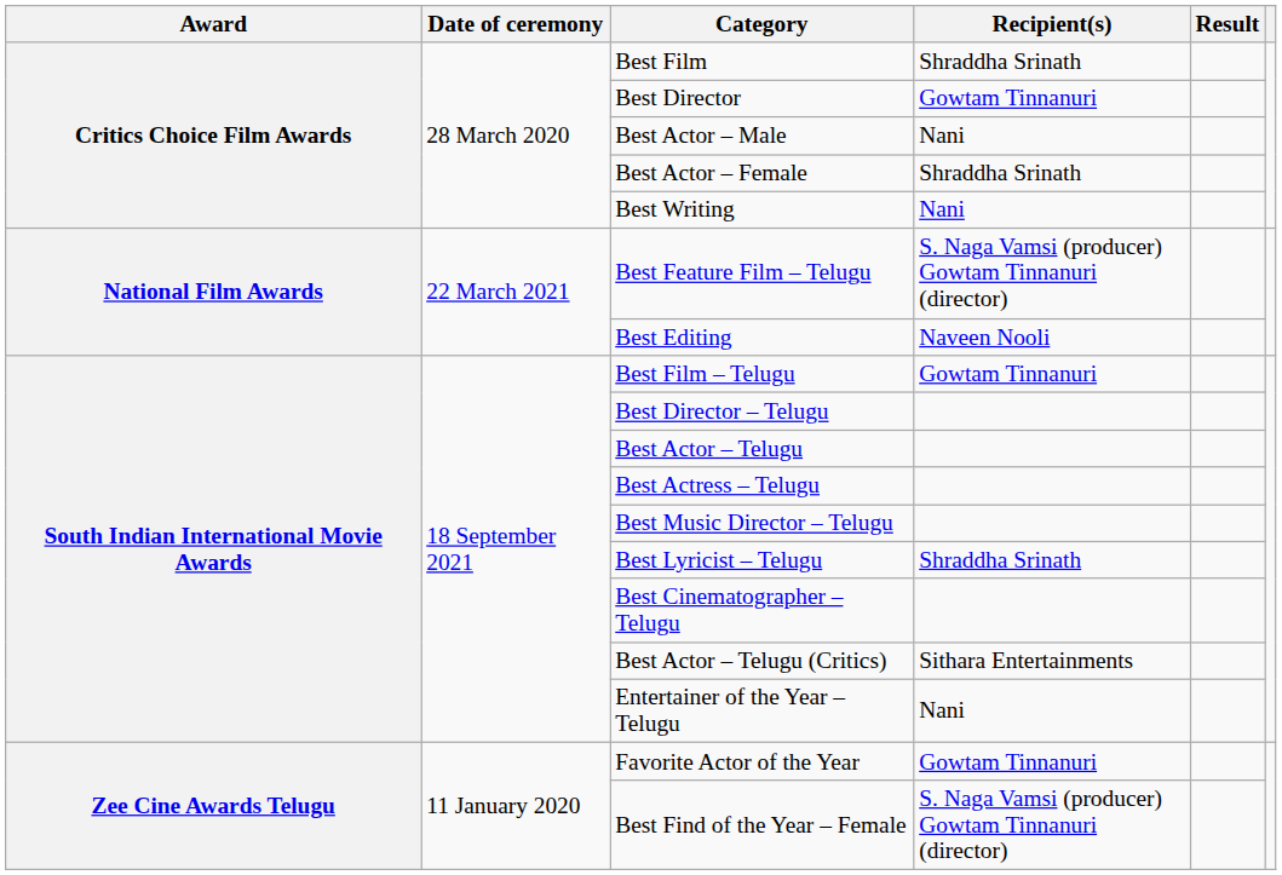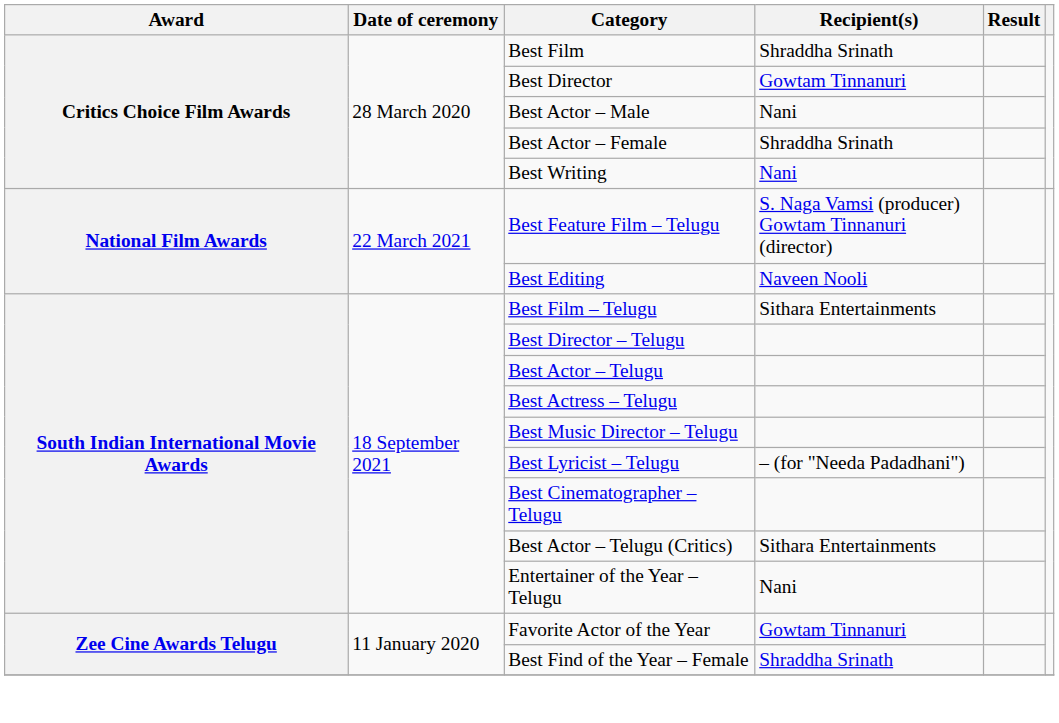 <table class="wikitable plainrowheaders sortable">
 <tr>
 <th scope="col">Award</th>
 <th scope="col">Date of ceremony</th>
 <th scope="col">Category</th>
 <th scope="col">Recipient(s)</th>
 <th scope="col">Result</th>
 <th scope="col" class="unsortable"></th>
 </tr>
 <tr>
 <th scope="row" rowspan="5">Critics Choice Film Awards</th>
 <td rowspan="5">28 March 2020</td>
 <td>Best Film</td>
 <td>Shraddha Srinath</td>
 <td></td>
 <td style="text-align:center;" rowspan="5"><br></td>
 </tr>
 <tr>
 <td>Best Director</td>
 <td><a href='#'>Gowtam Tinnanuri</a></td>
 <td></td>
 </tr>
 <tr>
 <td>Best Actor – Male</td>
 <td>Nani</td>
 <td></td>
 </tr>
 <tr>
 <td>Best Actor – Female</td>
 <td>Shraddha Srinath</td>
 <td></td>
 </tr>
 <tr>
 <td>Best Writing</td>
 <td><a href='#'>Nani</a></td>
 <td></td>
 </tr>
 <tr>
 <th scope="row" rowspan="2"><a href='#'>National Film Awards</a></th>
 <td rowspan="2"><a href='#'>22 March 2021</a></td>
 <td><a href='#'>Best Feature Film – Telugu</a></td>
 <td><a href='#'>S. Naga Vamsi</a> (producer)<br><a href='#'>Gowtam Tinnanuri</a> (director)</td>
 <td></td>
 <td style="text-align:center;" rowspan="2"></td>
 </tr>
 <tr>
 <td><a href='#'>Best Editing</a></td>
 <td><a href='#'>Naveen Nooli</a></td>
 <td></td>
 </tr>
 <tr>
 <th rowspan="9" scope="row"><a href='#'>South Indian International Movie Awards</a></th>
 <td rowspan="9"><a href='#'>18 September 2021</a></td>
 <td><a href='#'>Best Film – Telugu</a></td>
-<td><a href='#'>Gowtam Tinnanuri</a></td>
+<td>Sithara Entertainments</td>
 <td></td>
 <td rowspan="9" style="text-align:center;"><br></td>
 </tr>
 <tr>
 <td><a href='#'>Best Director – Telugu</a></td>
 <td></td>
 <td></td>
 </tr>
 <tr>
 <td><a href='#'>Best Actor – Telugu</a></td>
 <td></td>
 <td></td>
 </tr>
 <tr>
 <td><a href='#'>Best Actress – Telugu</a></td>
 <td></td>
 <td></td>
 </tr>
 <tr>
 <td><a href='#'>Best Music Director – Telugu</a></td>
 <td></td>
 <td></td>
 </tr>
 <tr>
 <td><a href='#'>Best Lyricist – Telugu</a></td>
-<td><a href='#'>Shraddha Srinath</a></td>
+<td> – (for "Needa Padadhani")</td>
 <td></td>
 </tr>
 <tr>
 <td><a href='#'>Best Cinematographer – Telugu</a></td>
 <td></td>
 <td></td>
 </tr>
 <tr>
 <td>Best Actor – Telugu (Critics)</td>
 <td>Sithara Entertainments</td>
 <td></td>
 </tr>
 <tr>
 <td>Entertainer of the Year – Telugu</td>
 <td>Nani</td>
 <td></td>
 </tr>
 <tr>
 <th scope="row" rowspan="2"><a href='#'>Zee Cine Awards Telugu</a></th>
 <td rowspan="2">11 January 2020</td>
 <td>Favorite Actor of the Year</td>
 <td><a href='#'>Gowtam Tinnanuri</a></td>
 <td></td>
 <td style="text-align:center;" rowspan="2"></td>
 </tr>
 <tr>
 <td>Best Find of the Year – Female</td>
-<td><a href='#'>S. Naga Vamsi</a> (producer)<br><a href='#'>Gowtam Tinnanuri</a> (director)</td>
+<td><a href='#'>Shraddha Srinath</a></td>
 <td></td>
 </tr>
 <tr>
 </tr>
 </table>
